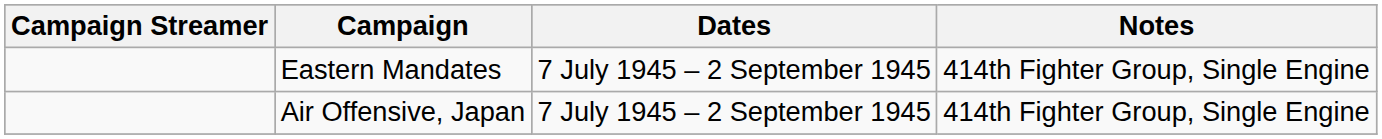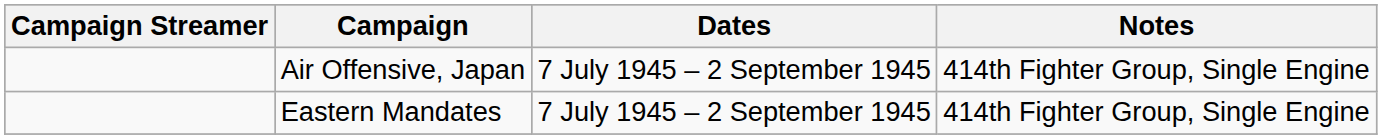 <table class="wikitable">
 <tr>
 <th>Campaign Streamer</th>
 <th>Campaign</th>
 <th>Dates</th>
 <th>Notes</th>
 </tr>
 <tr>
 <td></td>
-<td>Eastern Mandates</td>
+<td>Air Offensive, Japan</td>
 <td>7 July 1945 – 2 September 1945</td>
 <td>414th Fighter Group, Single Engine</td>
 </tr>
 <tr>
 <td></td>
-<td>Air Offensive, Japan</td>
+<td>Eastern Mandates</td>
 <td>7 July 1945 – 2 September 1945</td>
 <td>414th Fighter Group, Single Engine</td>
 </tr>
 </table>
